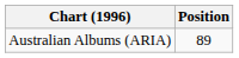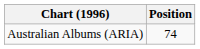 <table class="wikitable" style="text-align:center;">
 <tr>
 <th>Chart (1996)</th>
 <th>Position</th>
 </tr>
 <tr>
 <td align="left">Australian Albums (ARIA)</td>
-<td>89</td>
+<td>74</td>
 </tr>
 </table>
